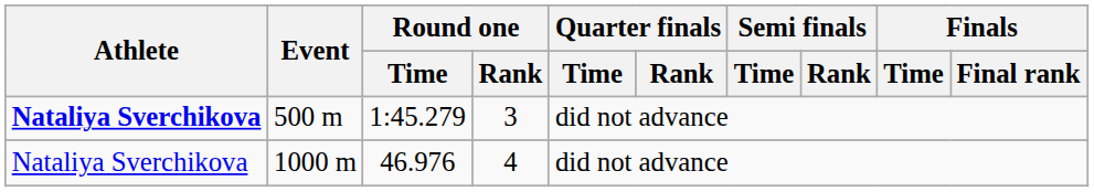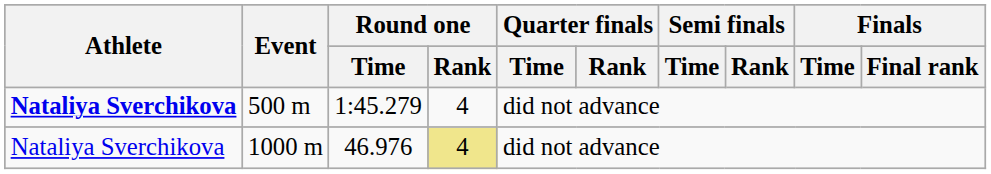 <table class="wikitable" style="font-size:90%">
 <tr>
 <th rowspan="2">Athlete</th>
 <th rowspan="2">Event</th>
 <th colspan="2">Round one</th>
 <th colspan="2">Quarter finals</th>
 <th colspan="2">Semi finals</th>
 <th colspan="2">Finals</th>
 </tr>
 <tr>
 <th>Time</th>
 <th>Rank</th>
 <th>Time</th>
 <th>Rank</th>
 <th>Time</th>
 <th>Rank</th>
 <th>Time</th>
 <th>Final rank</th>
 </tr>
 <tr>
 <td><strong><a href='#'>Nataliya Sverchikova</a></strong></td>
 <td>500 m</td>
 <td align="center">1:45.279</td>
-<td align="center">3</td>
+<td align="center">4</td>
 <td colspan="6">did not advance</td>
 </tr>
 <tr>
 <td><a href='#'>Nataliya Sverchikova</a></td>
 <td>1000 m</td>
 <td align="center">46.976</td>
-<td align="center">4</td>
+<td align="center" style="background: khaki;">4</td>
 <td colspan="6">did not advance</td>
 </tr>
 </table>
